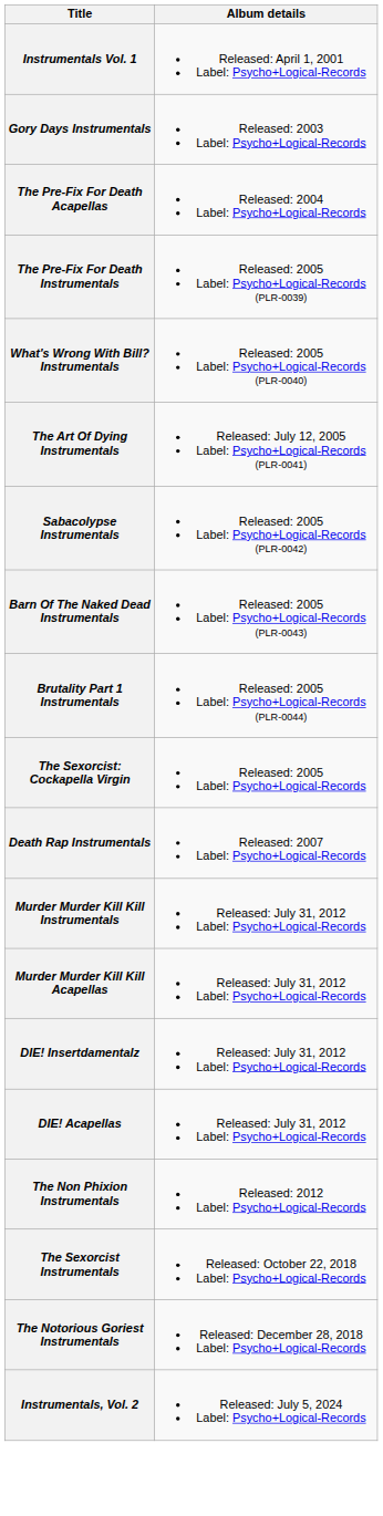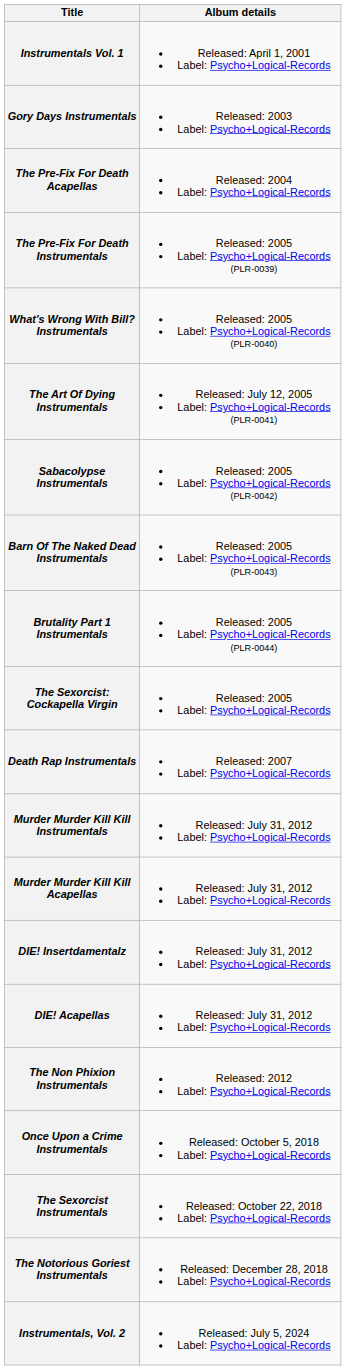 <table class="wikitable plainrowheaders" style="text-align:center;">
 <tr>
 <th scope="col" style="width:12em;">Title</th>
 <th scope="col" style="width:18em;">Album details</th>
 </tr>
 <tr>
 <th scope="row"><em>Instrumentals Vol. 1</em></th>
 <td><br><ul><li>Released: April 1, 2001</li><li>Label: <a href='#'>Psycho+Logical-Records</a></li></ul></td>
 </tr>
 <tr>
 <th scope="row"><em>Gory Days Instrumentals</em></th>
 <td><br><ul><li>Released: 2003</li><li>Label: <a href='#'>Psycho+Logical-Records</a></li></ul></td>
 </tr>
 <tr>
 <th scope="row"><em>The Pre-Fix For Death Acapellas</em></th>
 <td><br><ul><li>Released: 2004</li><li>Label: <a href='#'>Psycho+Logical-Records</a></li></ul></td>
 </tr>
 <tr>
 <th scope="row"><em>The Pre-Fix For Death Instrumentals</em></th>
 <td><br><ul><li>Released: 2005</li><li>Label: <a href='#'>Psycho+Logical-Records</a> <small>(PLR-0039)</small></li></ul></td>
 </tr>
 <tr>
 <th scope="row"><em>What's Wrong With Bill? Instrumentals</em></th>
 <td><br><ul><li>Released: 2005</li><li>Label: <a href='#'>Psycho+Logical-Records</a> <small>(PLR-0040)</small></li></ul></td>
 </tr>
 <tr>
 <th scope="row"><em>The Art Of Dying Instrumentals</em></th>
 <td><br><ul><li>Released: July 12, 2005</li><li>Label: <a href='#'>Psycho+Logical-Records</a> <small>(PLR-0041)</small></li></ul></td>
 </tr>
 <tr>
 <th scope="row"><em>Sabacolypse Instrumentals</em></th>
 <td><br><ul><li>Released: 2005</li><li>Label: <a href='#'>Psycho+Logical-Records</a> <small>(PLR-0042)</small></li></ul></td>
 </tr>
 <tr>
 <th scope="row"><em>Barn Of The Naked Dead Instrumentals</em></th>
 <td><br><ul><li>Released: 2005</li><li>Label: <a href='#'>Psycho+Logical-Records</a> <small>(PLR-0043)</small></li></ul></td>
 </tr>
 <tr>
 <th scope="row"><em>Brutality Part 1 Instrumentals</em></th>
 <td><br><ul><li>Released: 2005</li><li>Label: <a href='#'>Psycho+Logical-Records</a> <small>(PLR-0044)</small></li></ul></td>
 </tr>
 <tr>
 <th scope="row"><em>The Sexorcist: Cockapella Virgin</em></th>
 <td><br><ul><li>Released: 2005</li><li>Label: <a href='#'>Psycho+Logical-Records</a></li></ul></td>
 </tr>
 <tr>
 <th scope="row"><em>Death Rap Instrumentals</em></th>
 <td><br><ul><li>Released: 2007</li><li>Label: <a href='#'>Psycho+Logical-Records</a></li></ul></td>
 </tr>
 <tr>
 <th scope="row"><em>Murder Murder Kill Kill Instrumentals</em></th>
 <td><br><ul><li>Released: July 31, 2012</li><li>Label: <a href='#'>Psycho+Logical-Records</a></li></ul></td>
 </tr>
 <tr>
 <th scope="row"><em>Murder Murder Kill Kill Acapellas</em></th>
 <td><br><ul><li>Released: July 31, 2012</li><li>Label: <a href='#'>Psycho+Logical-Records</a></li></ul></td>
 </tr>
 <tr>
 <th scope="row"><em>DIE! Insertdamentalz</em></th>
 <td><br><ul><li>Released: July 31, 2012</li><li>Label: <a href='#'>Psycho+Logical-Records</a></li></ul></td>
 </tr>
 <tr>
 <th scope="row"><em>DIE! Acapellas</em></th>
 <td><br><ul><li>Released: July 31, 2012</li><li>Label: <a href='#'>Psycho+Logical-Records</a></li></ul></td>
 </tr>
 <tr>
 <th scope="row"><em>The Non Phixion Instrumentals</em></th>
 <td><br><ul><li>Released: 2012</li><li>Label: <a href='#'>Psycho+Logical-Records</a></li></ul></td>
 </tr>
 <tr>
+<th scope="row"><em>Once Upon a Crime Instrumentals</em></th>
+<td><br><ul><li>Released: October 5, 2018</li><li>Label: <a href='#'>Psycho+Logical-Records</a></li></ul></td>
+</tr>
+<tr>
 <th scope="row"><em>The Sexorcist Instrumentals</em></th>
 <td><br><ul><li>Released: October 22, 2018</li><li>Label: <a href='#'>Psycho+Logical-Records</a></li></ul></td>
 </tr>
 <tr>
 <th scope="row"><em>The Notorious Goriest Instrumentals</em></th>
 <td><br><ul><li>Released: December 28, 2018</li><li>Label: <a href='#'>Psycho+Logical-Records</a></li></ul></td>
 </tr>
 <tr>
 <th scope="row"><em>Instrumentals, Vol. 2</em></th>
 <td><br><ul><li>Released: July 5, 2024</li><li>Label: <a href='#'>Psycho+Logical-Records</a></li></ul></td>
 </tr>
 </table>
